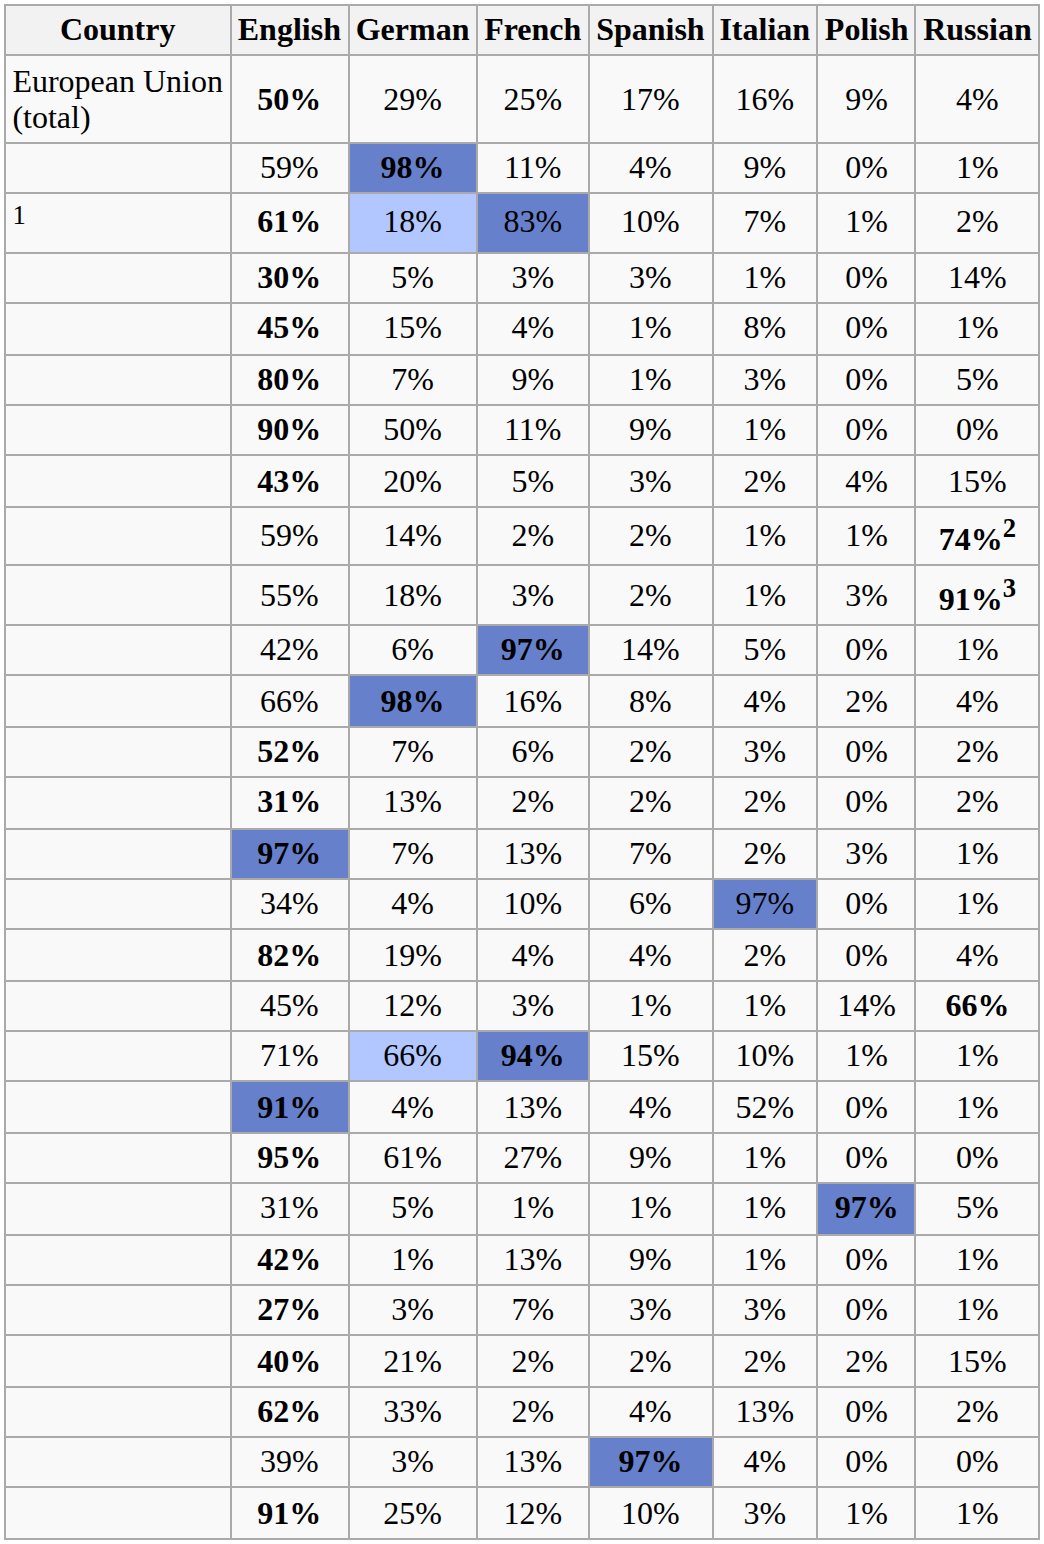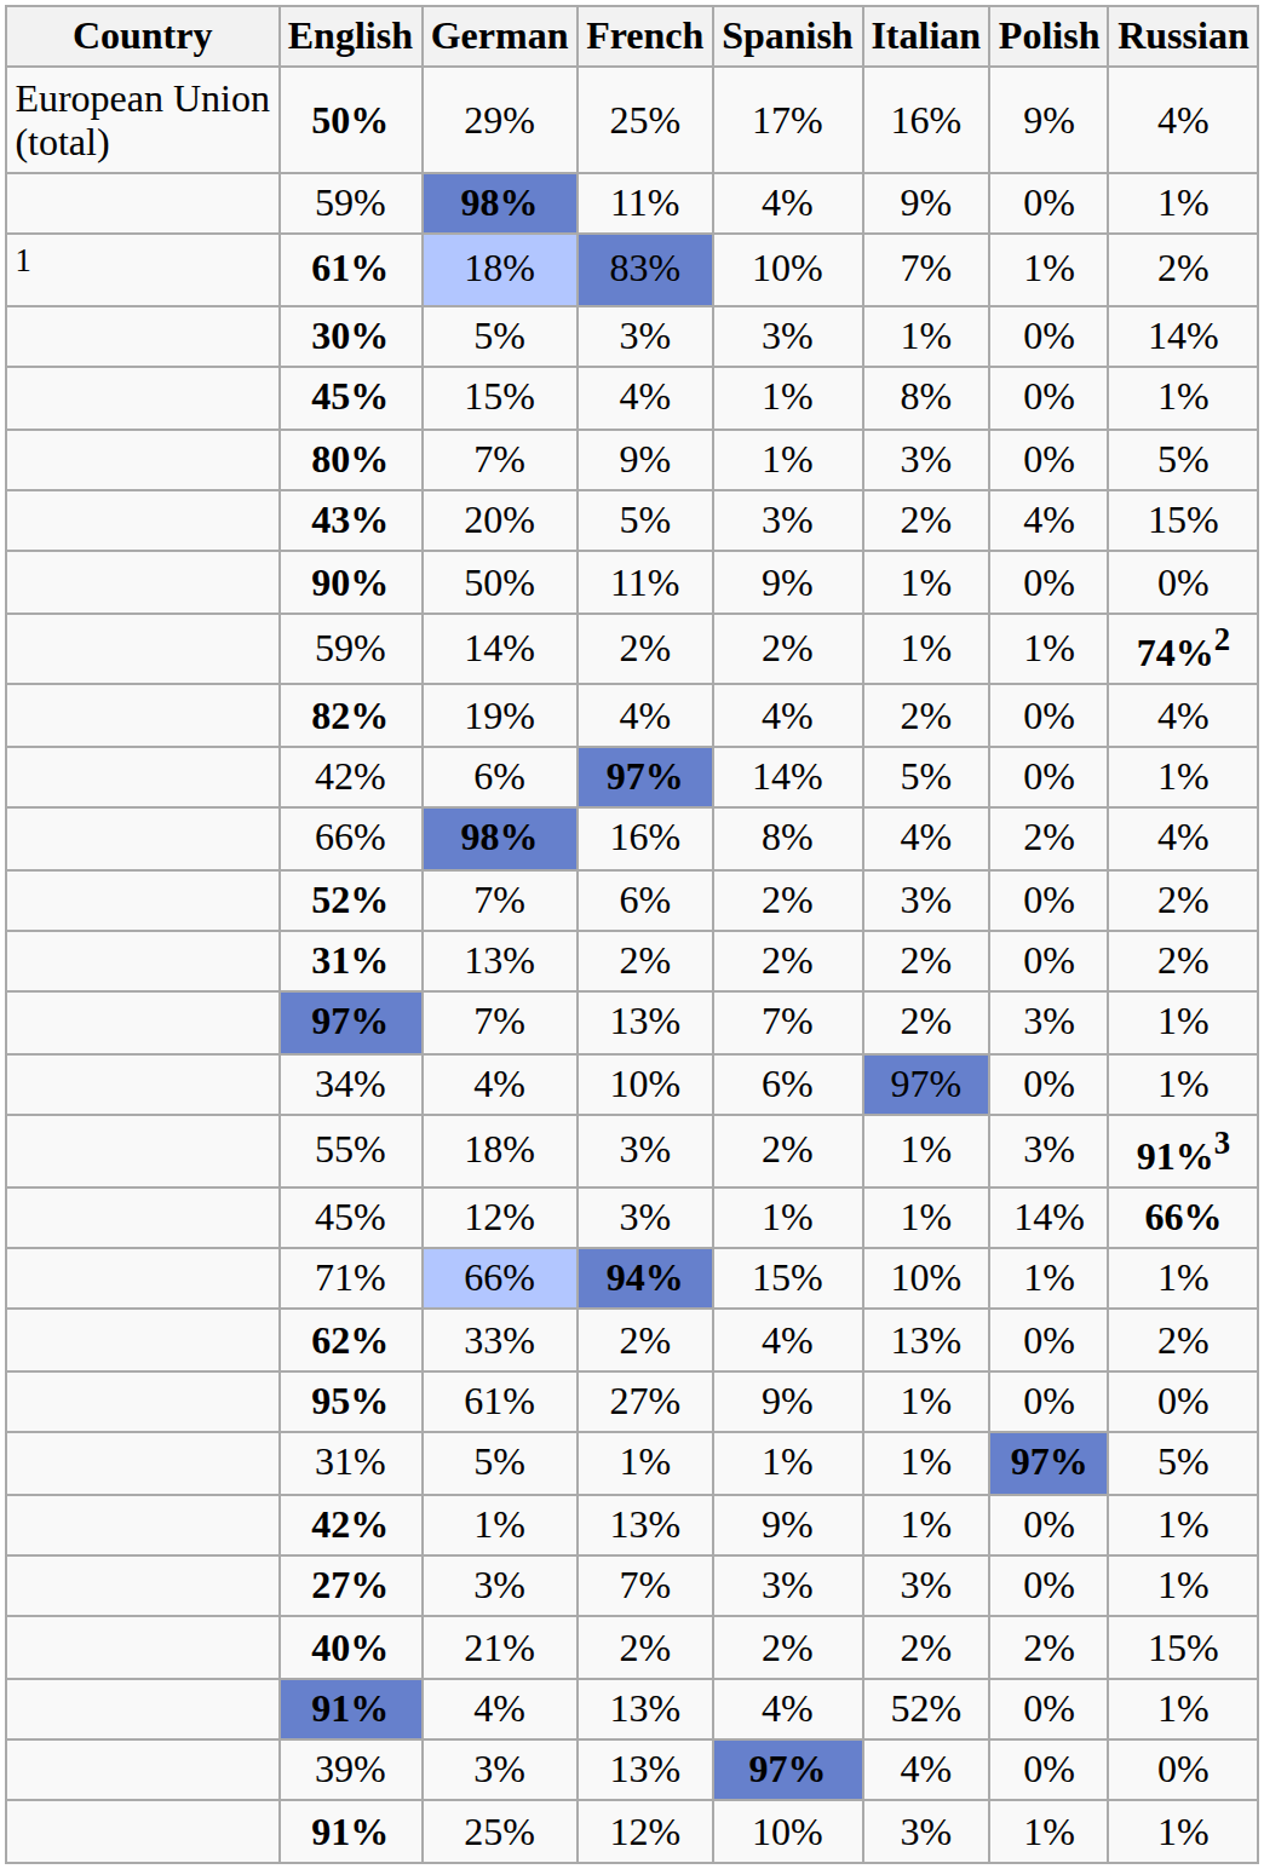 <table class="wikitable sortable" style="text-align:center;">
 <tr>
 <th>Country</th>
 <th>English</th>
 <th>German</th>
 <th>French</th>
 <th>Spanish</th>
 <th>Italian</th>
 <th>Polish</th>
 <th>Russian</th>
 </tr>
 <tr>
 <td style="text-align: left;">European Union<br>(total)</td>
 <td><strong>50%</strong></td>
 <td>29%</td>
 <td>25%</td>
 <td>17%</td>
 <td>16%</td>
 <td>9%</td>
 <td>4%</td>
 </tr>
 <tr>
 <td style="text-align: left;"></td>
 <td>59%</td>
 <td style="background:#6680cc;"><strong>98%</strong></td>
 <td>11%</td>
 <td>4%</td>
 <td>9%</td>
 <td>0%</td>
 <td>1%</td>
 </tr>
 <tr>
 <td style="text-align: left;"><sup>1</sup></td>
 <td><strong>61%</strong></td>
 <td style="background:#b2c6ff;">18%</td>
 <td style="background:#6680cc;">83%</td>
 <td>10%</td>
 <td>7%</td>
 <td>1%</td>
 <td>2%</td>
 </tr>
 <tr>
 <td style="text-align: left;"></td>
 <td><strong>30%</strong></td>
 <td>5%</td>
 <td>3%</td>
 <td>3%</td>
 <td>1%</td>
 <td>0%</td>
 <td>14%</td>
 </tr>
 <tr>
 <td style="text-align: left;"></td>
 <td><strong>45%</strong></td>
 <td>15%</td>
 <td>4%</td>
 <td>1%</td>
 <td>8%</td>
 <td>0%</td>
 <td>1%</td>
 </tr>
 <tr>
 <td style="text-align: left;"></td>
 <td><strong>80%</strong></td>
 <td>7%</td>
 <td>9%</td>
 <td>1%</td>
 <td>3%</td>
 <td>0%</td>
 <td>5%</td>
 </tr>
 <tr>
 <td style="text-align: left;"></td>
+<td><strong>43%</strong></td>
+<td>20%</td>
+<td>5%</td>
+<td>3%</td>
+<td>2%</td>
+<td>4%</td>
+<td>15%</td>
+</tr>
+<tr>
+<td style="text-align: left;"></td>
 <td><strong>90%</strong></td>
 <td>50%</td>
 <td>11%</td>
 <td>9%</td>
 <td>1%</td>
 <td>0%</td>
 <td>0%</td>
-</tr>
-<tr>
-<td style="text-align: left;"></td>
-<td><strong>43%</strong></td>
-<td>20%</td>
-<td>5%</td>
-<td>3%</td>
-<td>2%</td>
-<td>4%</td>
-<td>15%</td>
 </tr>
 <tr>
 <td style="text-align: left;"></td>
 <td>59%</td>
 <td>14%</td>
 <td>2%</td>
 <td>2%</td>
 <td>1%</td>
 <td>1%</td>
 <td><strong>74%<sup>2</sup></strong></td>
 </tr>
 <tr>
 <td style="text-align: left;"></td>
-<td>55%</td>
-<td>18%</td>
-<td>3%</td>
+<td><strong>82%</strong></td>
+<td>19%</td>
+<td>4%</td>
+<td>4%</td>
 <td>2%</td>
-<td>1%</td>
-<td>3%</td>
-<td><strong>91%<sup>3</sup></strong></td>
+<td>0%</td>
+<td>4%</td>
 </tr>
 <tr>
 <td style="text-align: left;"></td>
 <td>42%</td>
 <td>6%</td>
 <td style="background:#6680cc;"><strong>97%</strong></td>
 <td>14%</td>
 <td>5%</td>
 <td>0%</td>
 <td>1%</td>
 </tr>
 <tr>
 <td style="text-align: left;"></td>
 <td>66%</td>
 <td style="background:#6680cc;"><strong>98%</strong></td>
 <td>16%</td>
 <td>8%</td>
 <td>4%</td>
 <td>2%</td>
 <td>4%</td>
 </tr>
 <tr>
 <td style="text-align: left;"></td>
 <td><strong>52%</strong></td>
 <td>7%</td>
 <td>6%</td>
 <td>2%</td>
 <td>3%</td>
 <td>0%</td>
 <td>2%</td>
 </tr>
 <tr>
 <td style="text-align: left;"></td>
 <td><strong>31%</strong></td>
 <td>13%</td>
 <td>2%</td>
 <td>2%</td>
 <td>2%</td>
 <td>0%</td>
 <td>2%</td>
 </tr>
 <tr>
 <td style="text-align: left;"></td>
 <td style="background:#6680cc;"><strong>97%</strong></td>
 <td>7%</td>
 <td>13%</td>
 <td>7%</td>
 <td>2%</td>
 <td>3%</td>
 <td>1%</td>
 </tr>
 <tr>
 <td style="text-align: left;"></td>
 <td>34%</td>
 <td>4%</td>
 <td>10%</td>
 <td>6%</td>
 <td style="background:#6680cc;">97%</td>
 <td>0%</td>
 <td>1%</td>
 </tr>
 <tr>
 <td style="text-align: left;"></td>
-<td><strong>82%</strong></td>
-<td>19%</td>
-<td>4%</td>
-<td>4%</td>
+<td>55%</td>
+<td>18%</td>
+<td>3%</td>
 <td>2%</td>
-<td>0%</td>
-<td>4%</td>
+<td>1%</td>
+<td>3%</td>
+<td><strong>91%<sup>3</sup></strong></td>
 </tr>
 <tr>
 <td style="text-align: left;"></td>
 <td>45%</td>
 <td>12%</td>
 <td>3%</td>
 <td>1%</td>
 <td>1%</td>
 <td>14%</td>
 <td><strong>66%</strong></td>
 </tr>
 <tr>
 <td style="text-align: left;"></td>
 <td>71%</td>
 <td style="background:#b2c6ff;">66%</td>
 <td style="background:#6680cc;"><strong>94%</strong></td>
 <td>15%</td>
 <td>10%</td>
 <td>1%</td>
 <td>1%</td>
 </tr>
 <tr>
 <td style="text-align: left;"></td>
-<td style="background:#6680cc;"><strong>91%</strong></td>
+<td><strong>62%</strong></td>
+<td>33%</td>
+<td>2%</td>
 <td>4%</td>
 <td>13%</td>
-<td>4%</td>
-<td>52%</td>
 <td>0%</td>
-<td>1%</td>
+<td>2%</td>
 </tr>
 <tr>
 <td style="text-align: left;"></td>
 <td><strong>95%</strong></td>
 <td>61%</td>
 <td>27%</td>
 <td>9%</td>
 <td>1%</td>
 <td>0%</td>
 <td>0%</td>
 </tr>
 <tr>
 <td style="text-align: left;"></td>
 <td>31%</td>
 <td>5%</td>
 <td>1%</td>
 <td>1%</td>
 <td>1%</td>
 <td style="background:#6680cc;"><strong>97%</strong></td>
 <td>5%</td>
 </tr>
 <tr>
 <td style="text-align: left;"></td>
 <td><strong>42%</strong></td>
 <td>1%</td>
 <td>13%</td>
 <td>9%</td>
 <td>1%</td>
 <td>0%</td>
 <td>1%</td>
 </tr>
 <tr>
 <td style="text-align: left;"></td>
 <td><strong>27%</strong></td>
 <td>3%</td>
 <td>7%</td>
 <td>3%</td>
 <td>3%</td>
 <td>0%</td>
 <td>1%</td>
 </tr>
 <tr>
 <td style="text-align: left;"></td>
 <td><strong>40%</strong></td>
 <td>21%</td>
 <td>2%</td>
 <td>2%</td>
 <td>2%</td>
 <td>2%</td>
 <td>15%</td>
 </tr>
 <tr>
 <td style="text-align: left;"></td>
-<td><strong>62%</strong></td>
-<td>33%</td>
-<td>2%</td>
+<td style="background:#6680cc;"><strong>91%</strong></td>
 <td>4%</td>
 <td>13%</td>
+<td>4%</td>
+<td>52%</td>
 <td>0%</td>
-<td>2%</td>
+<td>1%</td>
 </tr>
 <tr>
 <td style="text-align: left;"></td>
 <td>39%</td>
 <td>3%</td>
 <td>13%</td>
 <td style="background:#6680cc;"><strong>97%</strong></td>
 <td>4%</td>
 <td>0%</td>
 <td>0%</td>
 </tr>
 <tr>
 <td style="text-align: left;"></td>
 <td><strong>91%</strong></td>
 <td>25%</td>
 <td>12%</td>
 <td>10%</td>
 <td>3%</td>
 <td>1%</td>
 <td>1%</td>
 </tr>
 </table>
